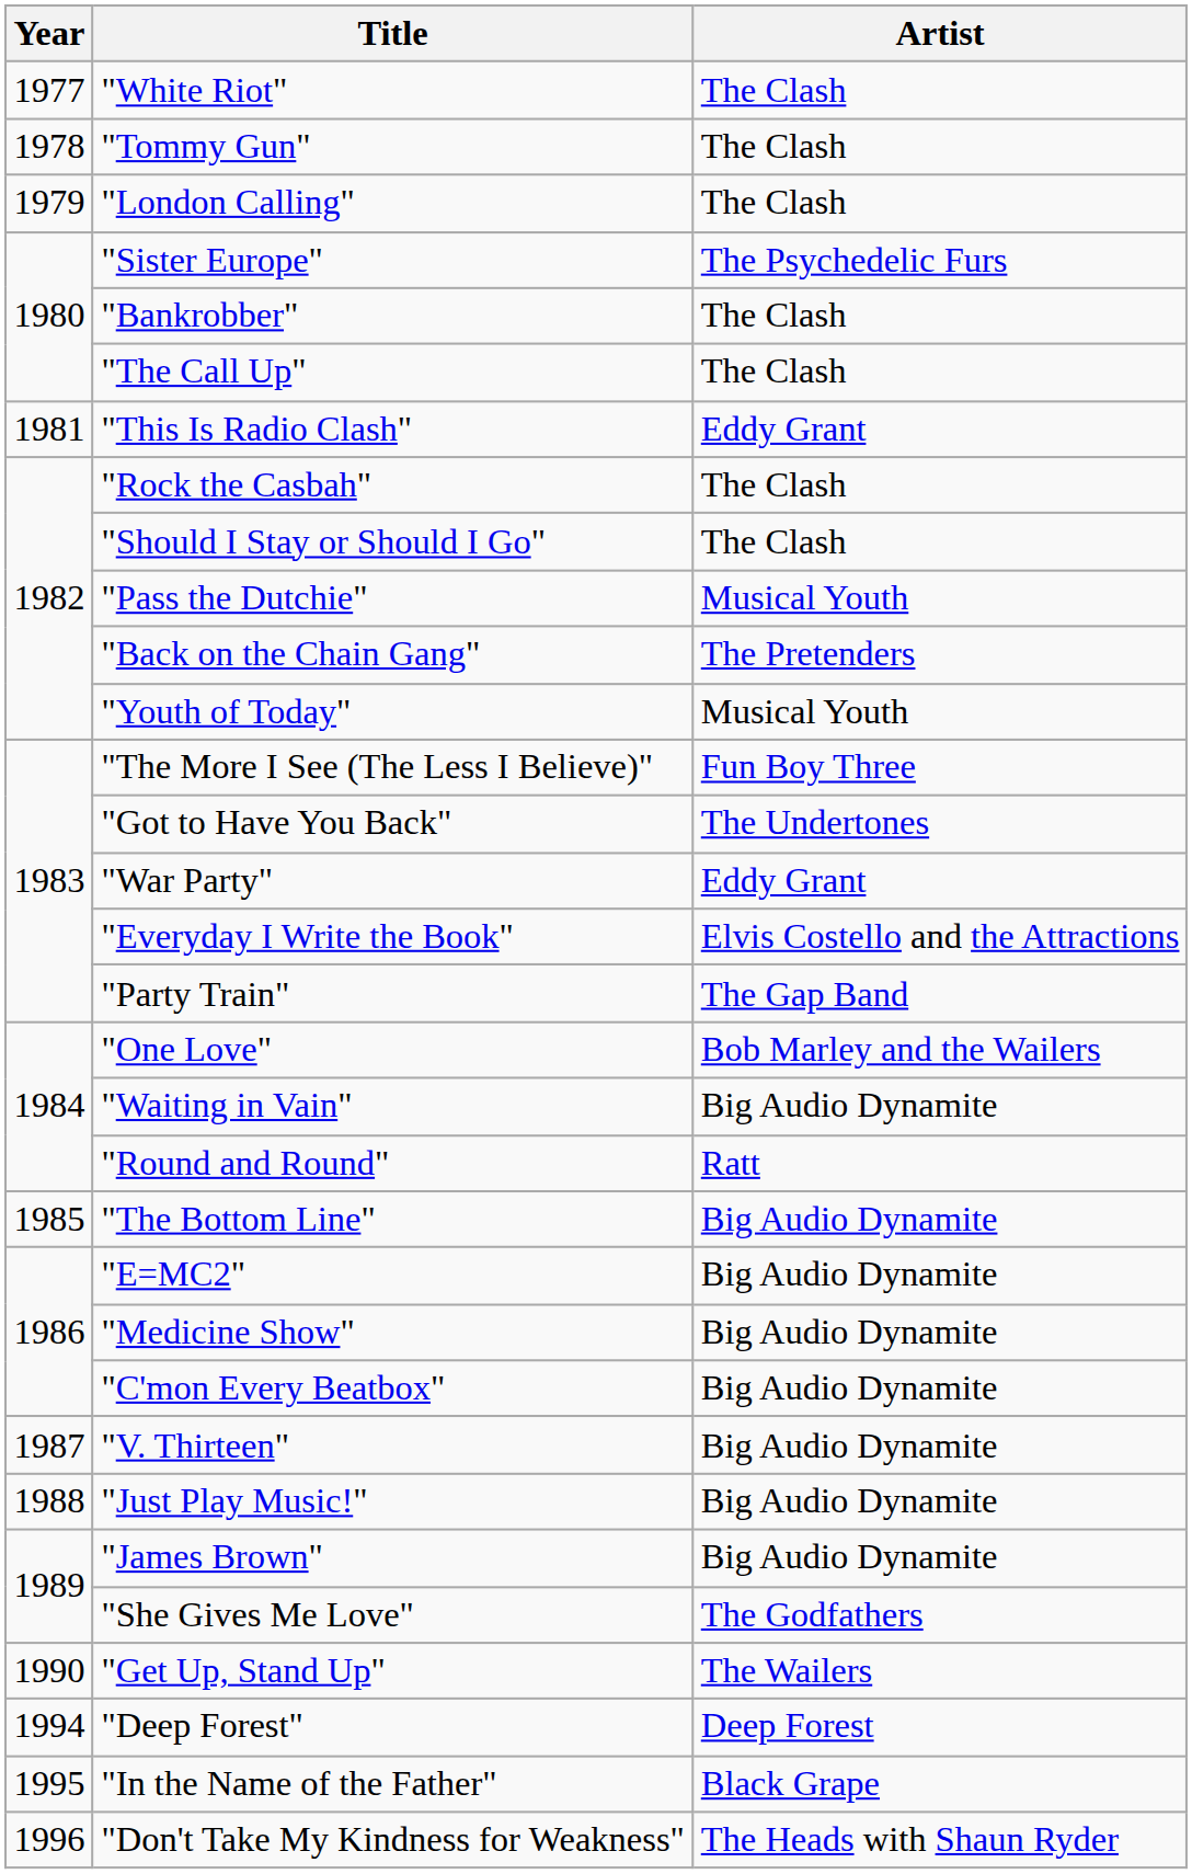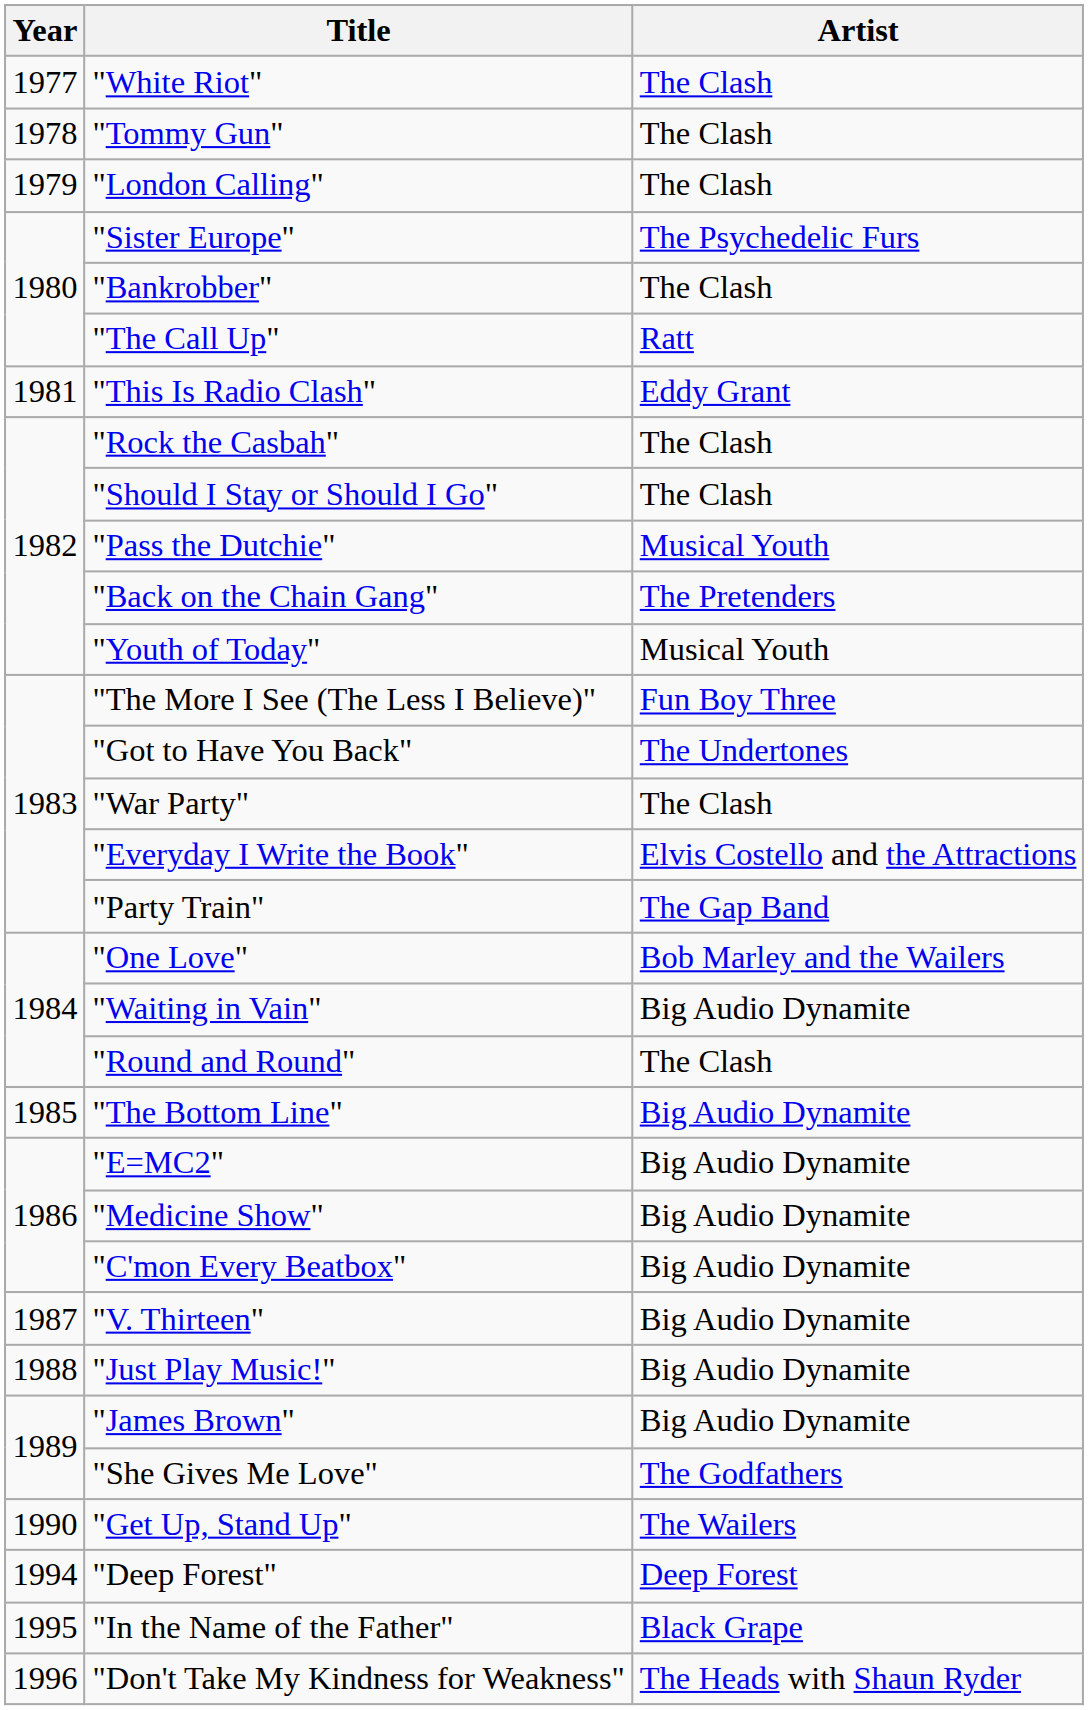 <table class="wikitable sortable">
 <tr>
 <th>Year</th>
 <th>Title</th>
 <th>Artist</th>
 </tr>
 <tr>
 <td style="text-align:center">1977</td>
 <td>"<a href='#'>White Riot</a>"</td>
 <td><a href='#'>The Clash</a></td>
 </tr>
 <tr>
 <td style="text-align:center">1978</td>
 <td>"<a href='#'>Tommy Gun</a>"</td>
 <td>The Clash</td>
 </tr>
 <tr>
 <td style="text-align:center">1979</td>
 <td>"<a href='#'>London Calling</a>"</td>
 <td>The Clash</td>
 </tr>
 <tr>
 <td rowspan="3" style="text-align:center">1980</td>
 <td>"<a href='#'>Sister Europe</a>"</td>
 <td><a href='#'>The Psychedelic Furs</a></td>
 </tr>
 <tr>
 <td>"<a href='#'>Bankrobber</a>"</td>
 <td>The Clash</td>
 </tr>
 <tr>
 <td>"<a href='#'>The Call Up</a>"</td>
-<td>The Clash</td>
+<td><a href='#'>Ratt</a></td>
 </tr>
 <tr>
 <td style="text-align:center">1981</td>
 <td>"<a href='#'>This Is Radio Clash</a>"</td>
 <td><a href='#'>Eddy Grant</a></td>
 </tr>
 <tr>
 <td rowspan="5" style="text-align:center">1982</td>
 <td>"<a href='#'>Rock the Casbah</a>"</td>
 <td>The Clash</td>
 </tr>
 <tr>
 <td>"<a href='#'>Should I Stay or Should I Go</a>"</td>
 <td>The Clash</td>
 </tr>
 <tr>
 <td>"<a href='#'>Pass the Dutchie</a>"</td>
 <td><a href='#'>Musical Youth</a></td>
 </tr>
 <tr>
 <td>"<a href='#'>Back on the Chain Gang</a>"</td>
 <td><a href='#'>The Pretenders</a></td>
 </tr>
 <tr>
 <td>"<a href='#'>Youth of Today</a>"</td>
 <td>Musical Youth</td>
 </tr>
 <tr>
 <td rowspan="5" style="text-align:center">1983</td>
 <td>"The More I See (The Less I Believe)"</td>
 <td><a href='#'>Fun Boy Three</a></td>
 </tr>
 <tr>
 <td>"Got to Have You Back"</td>
 <td><a href='#'>The Undertones</a></td>
 </tr>
 <tr>
 <td>"War Party"</td>
-<td><a href='#'>Eddy Grant</a></td>
+<td>The Clash</td>
 </tr>
 <tr>
 <td>"<a href='#'>Everyday I Write the Book</a>"</td>
 <td><a href='#'>Elvis Costello</a> and <a href='#'>the Attractions</a></td>
 </tr>
 <tr>
 <td>"Party Train"</td>
 <td><a href='#'>The Gap Band</a></td>
 </tr>
 <tr>
 <td rowspan="3" style="text-align:center">1984</td>
 <td>"<a href='#'>One Love</a>"</td>
 <td><a href='#'>Bob Marley and the Wailers</a></td>
 </tr>
 <tr>
 <td>"<a href='#'>Waiting in Vain</a>"</td>
 <td>Big Audio Dynamite</td>
 </tr>
 <tr>
 <td>"<a href='#'>Round and Round</a>"</td>
-<td><a href='#'>Ratt</a></td>
+<td>The Clash</td>
 </tr>
 <tr>
 <td style="text-align:center">1985</td>
 <td>"<a href='#'>The Bottom Line</a>"</td>
 <td><a href='#'>Big Audio Dynamite</a></td>
 </tr>
 <tr>
 <td rowspan="3" style="text-align:center">1986</td>
 <td>"<a href='#'>E=MC2</a>"</td>
 <td>Big Audio Dynamite</td>
 </tr>
 <tr>
 <td>"<a href='#'>Medicine Show</a>"</td>
 <td>Big Audio Dynamite</td>
 </tr>
 <tr>
 <td>"<a href='#'>C'mon Every Beatbox</a>"</td>
 <td>Big Audio Dynamite</td>
 </tr>
 <tr>
 <td style="text-align:center">1987</td>
 <td>"<a href='#'>V. Thirteen</a>"</td>
 <td>Big Audio Dynamite</td>
 </tr>
 <tr>
 <td style="text-align:center">1988</td>
 <td>"<a href='#'>Just Play Music!</a>"</td>
 <td>Big Audio Dynamite</td>
 </tr>
 <tr>
 <td rowspan="2" style="text-align:center">1989</td>
 <td>"<a href='#'>James Brown</a>"</td>
 <td>Big Audio Dynamite</td>
 </tr>
 <tr>
 <td>"She Gives Me Love"</td>
 <td><a href='#'>The Godfathers</a></td>
 </tr>
 <tr>
 <td style="text-align:center">1990</td>
 <td>"<a href='#'>Get Up, Stand Up</a>"</td>
 <td><a href='#'>The Wailers</a></td>
 </tr>
 <tr>
 <td style="text-align:center">1994</td>
 <td>"Deep Forest"</td>
 <td><a href='#'>Deep Forest</a></td>
 </tr>
 <tr>
 <td style="text-align:center">1995</td>
 <td>"In the Name of the Father"</td>
 <td><a href='#'>Black Grape</a></td>
 </tr>
 <tr>
 <td style="text-align:center">1996</td>
 <td>"Don't Take My Kindness for Weakness"</td>
 <td><a href='#'>The Heads</a> with <a href='#'>Shaun Ryder</a></td>
 </tr>
 </table>
